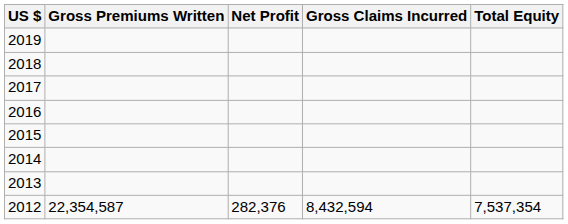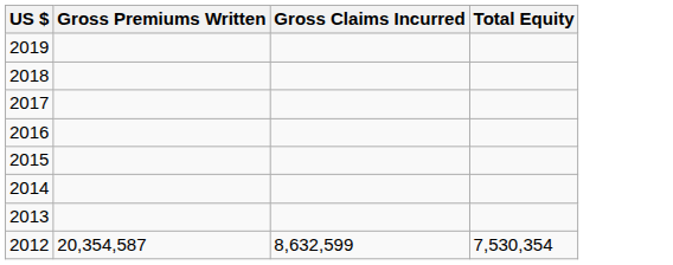 <table class="wikitable">
 <tr>
 <th>US $</th>
 <th>Gross Premiums Written</th>
-<th>Net Profit</th>
 <th>Gross Claims Incurred</th>
 <th>Total Equity</th>
 </tr>
 <tr>
 <td>2019</td>
-<td></td>
 <td></td>
 <td></td>
 <td></td>
 </tr>
 <tr>
 <td>2018</td>
 <td></td>
 <td></td>
 <td></td>
-<td></td>
 </tr>
 <tr>
 <td>2017</td>
-<td></td>
 <td></td>
 <td></td>
 <td></td>
 </tr>
 <tr>
 <td>2016</td>
 <td></td>
 <td></td>
 <td></td>
-<td></td>
 </tr>
 <tr>
 <td>2015</td>
-<td></td>
 <td></td>
 <td></td>
 <td></td>
 </tr>
 <tr>
 <td>2014</td>
 <td></td>
 <td></td>
 <td></td>
-<td></td>
 </tr>
 <tr>
 <td>2013</td>
 <td></td>
 <td></td>
 <td></td>
-<td></td>
 </tr>
 <tr>
 <td>2012</td>
-<td>22,354,587</td>
-<td>282,376</td>
-<td>8,432,594</td>
-<td>7,537,354</td>
+<td>20,354,587</td>
+<td>8,632,599</td>
+<td>7,530,354</td>
 </tr>
 </table>
